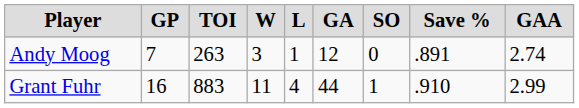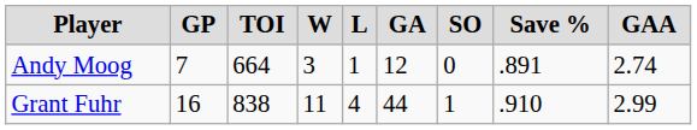 <table class="wikitable" style="width:50%;">
 <tr style="text-align:center; background:#ddd;">
 <td><strong>Player</strong></td>
 <td><strong>GP</strong></td>
 <td><strong>TOI</strong></td>
 <td><strong>W</strong></td>
 <td><strong>L</strong></td>
 <td><strong>GA</strong></td>
 <td><strong>SO</strong></td>
 <td><strong>Save %</strong></td>
 <td><strong>GAA</strong></td>
 </tr>
 <tr>
 <td><a href='#'>Andy Moog</a></td>
 <td>7</td>
-<td>263</td>
+<td>664</td>
 <td>3</td>
 <td>1</td>
 <td>12</td>
 <td>0</td>
 <td>.891</td>
 <td>2.74</td>
 </tr>
 <tr>
 <td><a href='#'>Grant Fuhr</a></td>
 <td>16</td>
-<td>883</td>
+<td>838</td>
 <td>11</td>
 <td>4</td>
 <td>44</td>
 <td>1</td>
 <td>.910</td>
 <td>2.99</td>
 </tr>
 </table>
